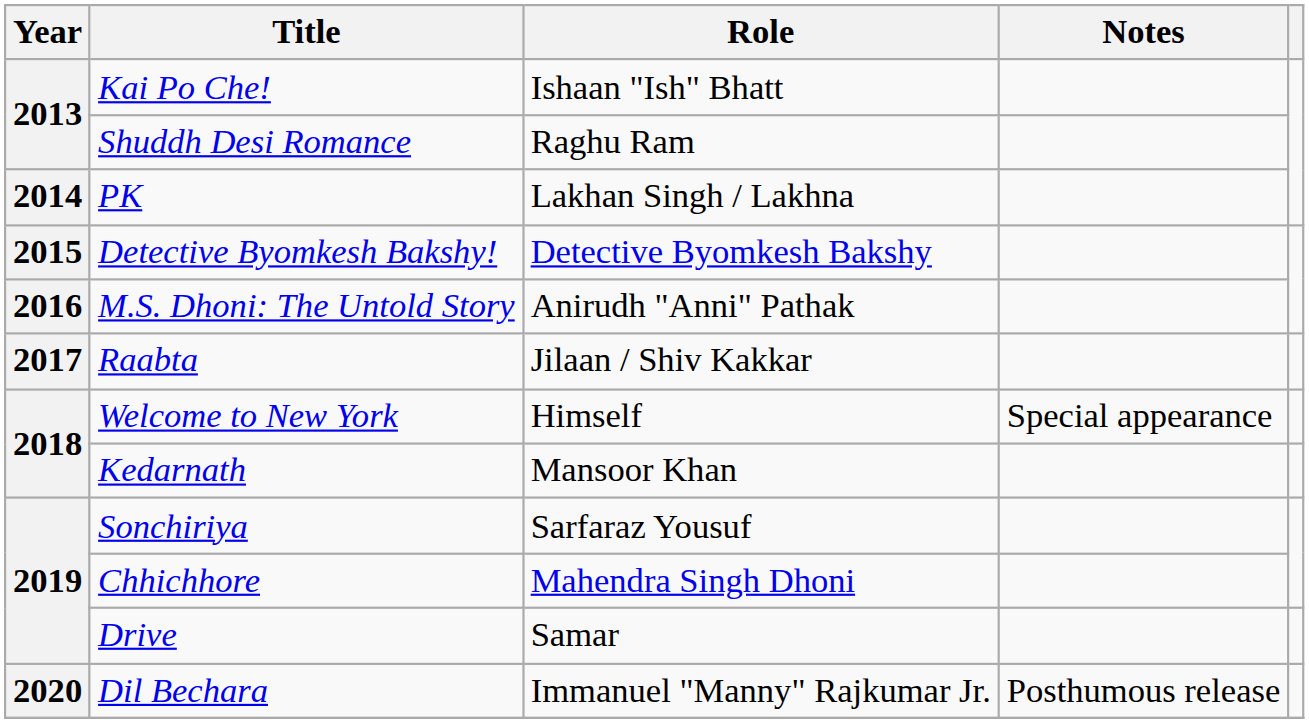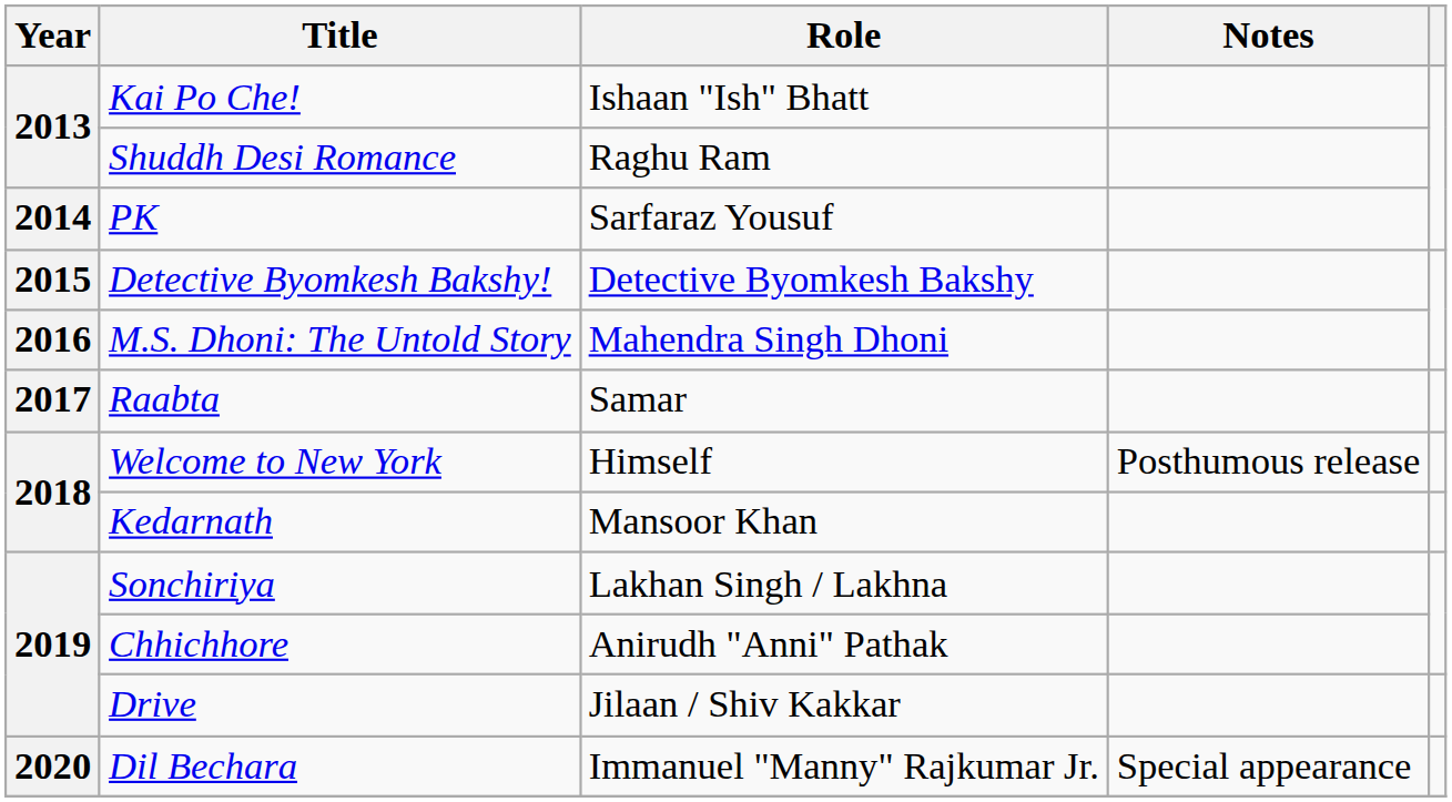 <table class="wikitable plainrowheaders sortable">
 <tr>
 <th scope="col">Year</th>
 <th scope="col">Title</th>
 <th scope="col">Role</th>
 <th scope="col" class="unsortable">Notes</th>
 <th scope="col" class="unsortable"></th>
 </tr>
 <tr>
 <th scope="row" rowspan="2">2013</th>
 <td><em><a href='#'>Kai Po Che!</a></em></td>
 <td>Ishaan "Ish" Bhatt</td>
 <td></td>
 <td rowspan="3"></td>
 </tr>
 <tr>
 <td><em><a href='#'>Shuddh Desi Romance</a></em></td>
 <td>Raghu Ram</td>
 <td></td>
 </tr>
 <tr>
 <th scope="row">2014</th>
 <td><em><a href='#'>PK</a></em></td>
-<td>Lakhan Singh / Lakhna</td>
+<td>Sarfaraz Yousuf</td>
 <td></td>
 </tr>
 <tr>
 <th scope="row">2015</th>
 <td><em><a href='#'>Detective Byomkesh Bakshy!</a></em></td>
 <td><a href='#'>Detective Byomkesh Bakshy</a></td>
 <td></td>
 <td rowspan="2"></td>
 </tr>
 <tr>
 <th scope="row">2016</th>
 <td><em><a href='#'>M.S. Dhoni: The Untold Story</a></em></td>
-<td>Anirudh "Anni" Pathak</td>
+<td><a href='#'>Mahendra Singh Dhoni</a></td>
 <td></td>
 </tr>
 <tr>
 <th scope="row">2017</th>
 <td><em><a href='#'>Raabta</a></em></td>
-<td>Jilaan / Shiv Kakkar</td>
+<td>Samar</td>
 <td></td>
 <td></td>
 </tr>
 <tr>
 <th scope="row" rowspan="2">2018</th>
 <td><em><a href='#'>Welcome to New York</a></em></td>
 <td>Himself</td>
-<td>Special appearance</td>
+<td>Posthumous release</td>
 <td></td>
 </tr>
 <tr>
 <td><em><a href='#'>Kedarnath</a></em></td>
 <td>Mansoor Khan</td>
 <td></td>
 <td></td>
 </tr>
 <tr>
 <th scope="row" rowspan="3">2019</th>
 <td><em><a href='#'>Sonchiriya</a></em></td>
-<td>Sarfaraz Yousuf</td>
+<td>Lakhan Singh / Lakhna</td>
 <td></td>
 <td rowspan="2"></td>
 </tr>
 <tr>
 <td><em><a href='#'>Chhichhore</a></em></td>
-<td><a href='#'>Mahendra Singh Dhoni</a></td>
+<td>Anirudh "Anni" Pathak</td>
 <td></td>
 </tr>
 <tr>
 <td><em><a href='#'>Drive</a></em></td>
-<td>Samar</td>
+<td>Jilaan / Shiv Kakkar</td>
 <td></td>
 <td></td>
 </tr>
 <tr>
 <th scope="row">2020</th>
 <td><em><a href='#'>Dil Bechara</a></em></td>
 <td>Immanuel "Manny" Rajkumar Jr.</td>
-<td>Posthumous release</td>
+<td>Special appearance</td>
 <td></td>
 </tr>
 <tr>
 </tr>
 </table>
